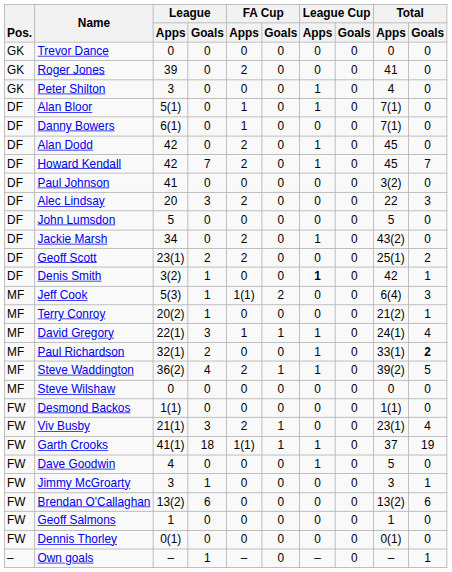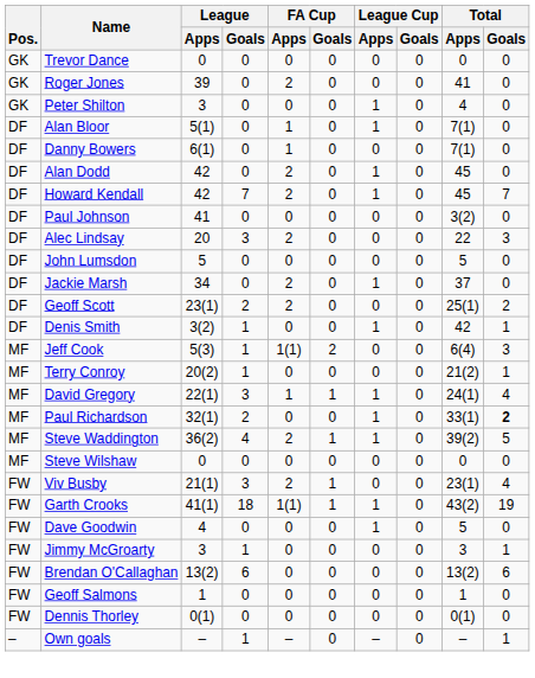 <table class="wikitable" style="text-align:center">
 <tr>
 <th rowspan="2" valign="bottom">Pos.</th>
 <th rowspan="2">Name</th>
 <th colspan="2" width="85">League</th>
 <th colspan="2" width="85">FA Cup</th>
 <th colspan="2" width="85">League Cup</th>
 <th colspan="2" width="85">Total</th>
 </tr>
 <tr>
 <th>Apps</th>
 <th>Goals</th>
 <th>Apps</th>
 <th>Goals</th>
 <th>Apps</th>
 <th>Goals</th>
 <th>Apps</th>
 <th>Goals</th>
 </tr>
 <tr>
 <td align="left">GK</td>
 <td align="left"> <a href='#'>Trevor Dance</a></td>
 <td>0</td>
 <td>0</td>
 <td>0</td>
 <td>0</td>
 <td>0</td>
 <td>0</td>
 <td>0</td>
 <td>0</td>
 </tr>
 <tr>
 <td align="left">GK</td>
 <td align="left"> <a href='#'>Roger Jones</a></td>
 <td>39</td>
 <td>0</td>
 <td>2</td>
 <td>0</td>
 <td>0</td>
 <td>0</td>
 <td>41</td>
 <td>0</td>
 </tr>
 <tr>
 <td align="left">GK</td>
 <td align="left"> <a href='#'>Peter Shilton</a></td>
 <td>3</td>
 <td>0</td>
 <td>0</td>
 <td>0</td>
 <td>1</td>
 <td>0</td>
 <td>4</td>
 <td>0</td>
 </tr>
 <tr>
 <td align="left">DF</td>
 <td align="left"> <a href='#'>Alan Bloor</a></td>
 <td>5(1)</td>
 <td>0</td>
 <td>1</td>
 <td>0</td>
 <td>1</td>
 <td>0</td>
 <td>7(1)</td>
 <td>0</td>
 </tr>
 <tr>
 <td align="left">DF</td>
 <td align="left"> <a href='#'>Danny Bowers</a></td>
 <td>6(1)</td>
 <td>0</td>
 <td>1</td>
 <td>0</td>
 <td>0</td>
 <td>0</td>
 <td>7(1)</td>
 <td>0</td>
 </tr>
 <tr>
 <td align="left">DF</td>
 <td align="left"> <a href='#'>Alan Dodd</a></td>
 <td>42</td>
 <td>0</td>
 <td>2</td>
 <td>0</td>
 <td>1</td>
 <td>0</td>
 <td>45</td>
 <td>0</td>
 </tr>
 <tr>
 <td align="left">DF</td>
 <td align="left"> <a href='#'>Howard Kendall</a></td>
 <td>42</td>
 <td>7</td>
 <td>2</td>
 <td>0</td>
 <td>1</td>
 <td>0</td>
 <td>45</td>
 <td>7</td>
 </tr>
 <tr>
 <td align="left">DF</td>
 <td align="left"> <a href='#'>Paul Johnson</a></td>
 <td>41</td>
 <td>0</td>
 <td>0</td>
 <td>0</td>
 <td>0</td>
 <td>0</td>
 <td>3(2)</td>
 <td>0</td>
 </tr>
 <tr>
 <td align="left">DF</td>
 <td align="left"> <a href='#'>Alec Lindsay</a></td>
 <td>20</td>
 <td>3</td>
 <td>2</td>
 <td>0</td>
 <td>0</td>
 <td>0</td>
 <td>22</td>
 <td>3</td>
 </tr>
 <tr>
 <td align="left">DF</td>
 <td align="left"> <a href='#'>John Lumsdon</a></td>
 <td>5</td>
 <td>0</td>
 <td>0</td>
 <td>0</td>
 <td>0</td>
 <td>0</td>
 <td>5</td>
 <td>0</td>
 </tr>
 <tr>
 <td align="left">DF</td>
 <td align="left"> <a href='#'>Jackie Marsh</a></td>
 <td>34</td>
 <td>0</td>
 <td>2</td>
 <td>0</td>
 <td>1</td>
 <td>0</td>
-<td>43(2)</td>
+<td>37</td>
 <td>0</td>
 </tr>
 <tr>
 <td align="left">DF</td>
 <td align="left"> <a href='#'>Geoff Scott</a></td>
 <td>23(1)</td>
 <td>2</td>
 <td>2</td>
 <td>0</td>
 <td>0</td>
 <td>0</td>
 <td>25(1)</td>
 <td>2</td>
 </tr>
 <tr>
 <td align="left">DF</td>
 <td align="left"> <a href='#'>Denis Smith</a></td>
 <td>3(2)</td>
 <td>1</td>
 <td>0</td>
 <td>0</td>
-<td><strong>1</strong></td>
+<td>1</td>
 <td>0</td>
 <td>42</td>
 <td>1</td>
 </tr>
 <tr>
 <td align="left">MF</td>
 <td align="left"> <a href='#'>Jeff Cook</a></td>
 <td>5(3)</td>
 <td>1</td>
 <td>1(1)</td>
 <td>2</td>
 <td>0</td>
 <td>0</td>
 <td>6(4)</td>
 <td>3</td>
 </tr>
 <tr>
 <td align="left">MF</td>
 <td align="left"> <a href='#'>Terry Conroy</a></td>
 <td>20(2)</td>
 <td>1</td>
 <td>0</td>
 <td>0</td>
 <td>0</td>
 <td>0</td>
 <td>21(2)</td>
 <td>1</td>
 </tr>
 <tr>
 <td align="left">MF</td>
 <td align="left"> <a href='#'>David Gregory</a></td>
 <td>22(1)</td>
 <td>3</td>
 <td>1</td>
 <td>1</td>
 <td>1</td>
 <td>0</td>
 <td>24(1)</td>
 <td>4</td>
 </tr>
 <tr>
 <td align="left">MF</td>
 <td align="left"> <a href='#'>Paul Richardson</a></td>
 <td>32(1)</td>
 <td>2</td>
 <td>0</td>
 <td>0</td>
 <td>1</td>
 <td>0</td>
 <td>33(1)</td>
 <td><strong>2</strong></td>
 </tr>
 <tr>
 <td align="left">MF</td>
 <td align="left"> <a href='#'>Steve Waddington</a></td>
 <td>36(2)</td>
 <td>4</td>
 <td>2</td>
 <td>1</td>
 <td>1</td>
 <td>0</td>
 <td>39(2)</td>
 <td>5</td>
 </tr>
 <tr>
 <td align="left">MF</td>
 <td align="left"> <a href='#'>Steve Wilshaw</a></td>
 <td>0</td>
 <td>0</td>
 <td>0</td>
 <td>0</td>
 <td>0</td>
 <td>0</td>
 <td>0</td>
 <td>0</td>
 </tr>
 <tr>
 <td align="left">FW</td>
-<td align="left"> <a href='#'>Desmond Backos</a></td>
-<td>1(1)</td>
-<td>0</td>
-<td>0</td>
-<td>0</td>
-<td>0</td>
-<td>0</td>
-<td>1(1)</td>
-<td>0</td>
-</tr>
-<tr>
-<td align="left">FW</td>
 <td align="left"> <a href='#'>Viv Busby</a></td>
 <td>21(1)</td>
 <td>3</td>
 <td>2</td>
 <td>1</td>
 <td>0</td>
 <td>0</td>
 <td>23(1)</td>
 <td>4</td>
 </tr>
 <tr>
 <td align="left">FW</td>
 <td align="left"> <a href='#'>Garth Crooks</a></td>
 <td>41(1)</td>
 <td>18</td>
 <td>1(1)</td>
 <td>1</td>
 <td>1</td>
 <td>0</td>
-<td>37</td>
+<td>43(2)</td>
 <td>19</td>
 </tr>
 <tr>
 <td align="left">FW</td>
 <td align="left"> <a href='#'>Dave Goodwin</a></td>
 <td>4</td>
 <td>0</td>
 <td>0</td>
 <td>0</td>
 <td>1</td>
 <td>0</td>
 <td>5</td>
 <td>0</td>
 </tr>
 <tr>
 <td align="left">FW</td>
 <td align="left"> <a href='#'>Jimmy McGroarty</a></td>
 <td>3</td>
 <td>1</td>
 <td>0</td>
 <td>0</td>
 <td>0</td>
 <td>0</td>
 <td>3</td>
 <td>1</td>
 </tr>
 <tr>
 <td align="left">FW</td>
 <td align="left"> <a href='#'>Brendan O'Callaghan</a></td>
 <td>13(2)</td>
 <td>6</td>
 <td>0</td>
 <td>0</td>
 <td>0</td>
 <td>0</td>
 <td>13(2)</td>
 <td>6</td>
 </tr>
 <tr>
 <td align="left">FW</td>
 <td align="left"> <a href='#'>Geoff Salmons</a></td>
 <td>1</td>
 <td>0</td>
 <td>0</td>
 <td>0</td>
 <td>0</td>
 <td>0</td>
 <td>1</td>
 <td>0</td>
 </tr>
 <tr>
 <td align="left">FW</td>
 <td align="left"> <a href='#'>Dennis Thorley</a></td>
 <td>0(1)</td>
 <td>0</td>
 <td>0</td>
 <td>0</td>
 <td>0</td>
 <td>0</td>
 <td>0(1)</td>
 <td>0</td>
 </tr>
 <tr>
 <td align="left">–</td>
 <td align="left"><a href='#'>Own goals</a></td>
 <td>–</td>
 <td>1</td>
 <td>–</td>
 <td>0</td>
 <td>–</td>
 <td>0</td>
 <td>–</td>
 <td>1</td>
 </tr>
 </table>
